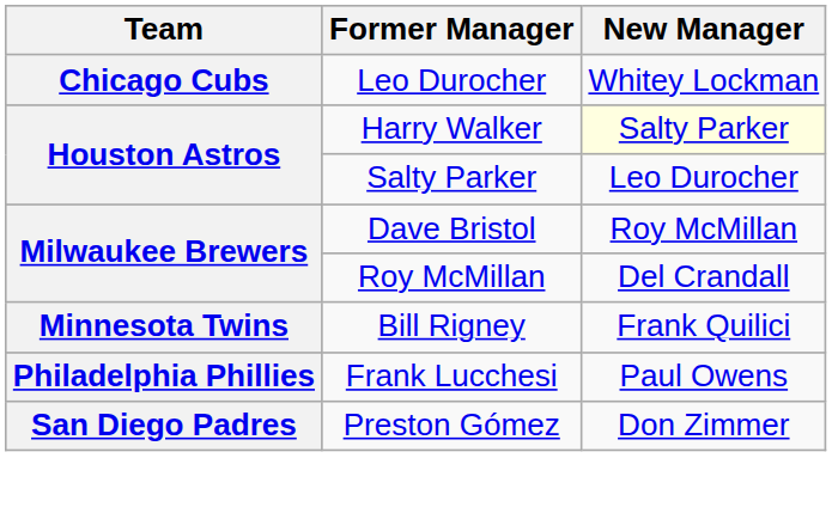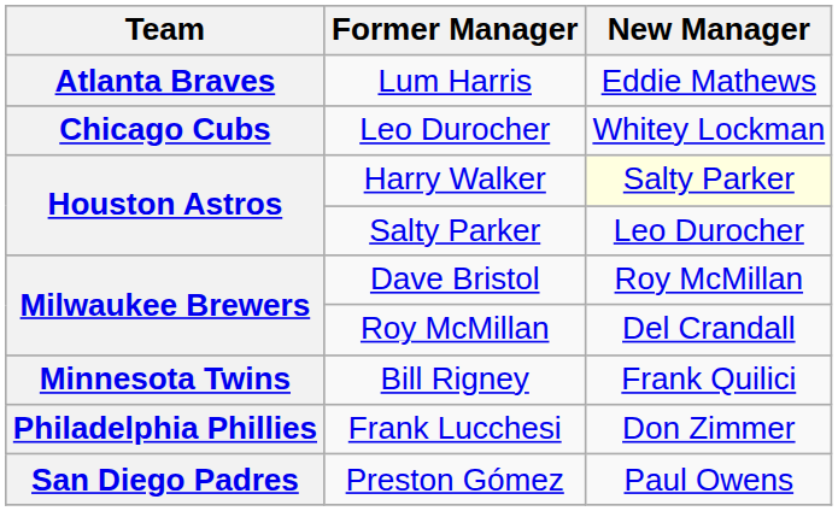 <table class="wikitable plainrowheaders" style="text-align:center;">
 <tr>
 <th>Team</th>
 <th>Former Manager</th>
 <th>New Manager</th>
+</tr>
+<tr>
+<th scope="row" style="text-align:center;"><a href='#'>Atlanta Braves</a></th>
+<td><a href='#'>Lum Harris</a></td>
+<td><a href='#'>Eddie Mathews</a></td>
 </tr>
 <tr>
 <th scope="row" style="text-align:center;"><a href='#'>Chicago Cubs</a></th>
 <td><a href='#'>Leo Durocher</a></td>
 <td><a href='#'>Whitey Lockman</a></td>
 </tr>
 <tr>
 <th rowspan="2" scope="row" style="text-align:center;"><a href='#'>Houston Astros</a></th>
 <td><a href='#'>Harry Walker</a></td>
 <td style="background: lightyellow;"><a href='#'>Salty Parker</a></td>
 </tr>
 <tr>
 <td><a href='#'>Salty Parker</a></td>
 <td><a href='#'>Leo Durocher</a></td>
 </tr>
 <tr>
 <th rowspan="2" scope="row" style="text-align:center;"><a href='#'>Milwaukee Brewers</a></th>
 <td><a href='#'>Dave Bristol</a></td>
 <td><a href='#'>Roy McMillan</a></td>
 </tr>
 <tr>
 <td><a href='#'>Roy McMillan</a></td>
 <td><a href='#'>Del Crandall</a></td>
 </tr>
 <tr>
 <th scope="row" style="text-align:center;"><a href='#'>Minnesota Twins</a></th>
 <td><a href='#'>Bill Rigney</a></td>
 <td><a href='#'>Frank Quilici</a></td>
 </tr>
 <tr>
 <th scope="row" style="text-align:center;"><a href='#'>Philadelphia Phillies</a></th>
 <td><a href='#'>Frank Lucchesi</a></td>
-<td><a href='#'>Paul Owens</a></td>
+<td><a href='#'>Don Zimmer</a></td>
 </tr>
 <tr>
 <th scope="row" style="text-align:center;"><a href='#'>San Diego Padres</a></th>
 <td><a href='#'>Preston Gómez</a></td>
-<td><a href='#'>Don Zimmer</a></td>
+<td><a href='#'>Paul Owens</a></td>
 </tr>
 </table>
